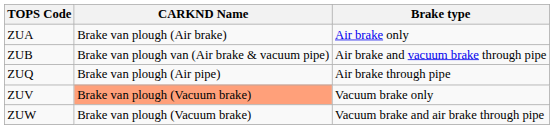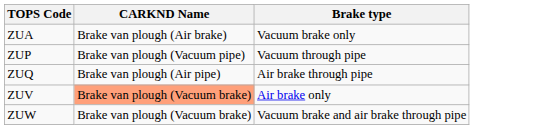 <table class="wikitable">
 <tr>
 <th>TOPS Code</th>
 <th>CARKND Name</th>
 <th>Brake type</th>
 </tr>
 <tr>
 <td>ZUA</td>
 <td>Brake van plough (Air brake)</td>
-<td><a href='#'>Air brake</a> only</td>
+<td>Vacuum brake only</td>
 </tr>
 <tr>
-<td>ZUB</td>
-<td>Brake van plough van (Air brake & vacuum pipe)</td>
-<td>Air brake and <a href='#'>vacuum brake</a> through pipe </td>
+<td>ZUP</td>
+<td>Brake van plough (Vacuum pipe)</td>
+<td>Vacuum through pipe </td>
 </tr>
 <tr>
 <td>ZUQ</td>
 <td>Brake van plough (Air pipe)</td>
 <td>Air brake through pipe </td>
 </tr>
 <tr>
 <td>ZUV</td>
 <td style="background: lightsalmon;">Brake van plough (Vacuum brake)</td>
-<td>Vacuum brake only</td>
+<td><a href='#'>Air brake</a> only</td>
 </tr>
 <tr>
 <td>ZUW</td>
 <td>Brake van plough (Vacuum brake)</td>
 <td>Vacuum brake and air brake through pipe </td>
 </tr>
 </table>
